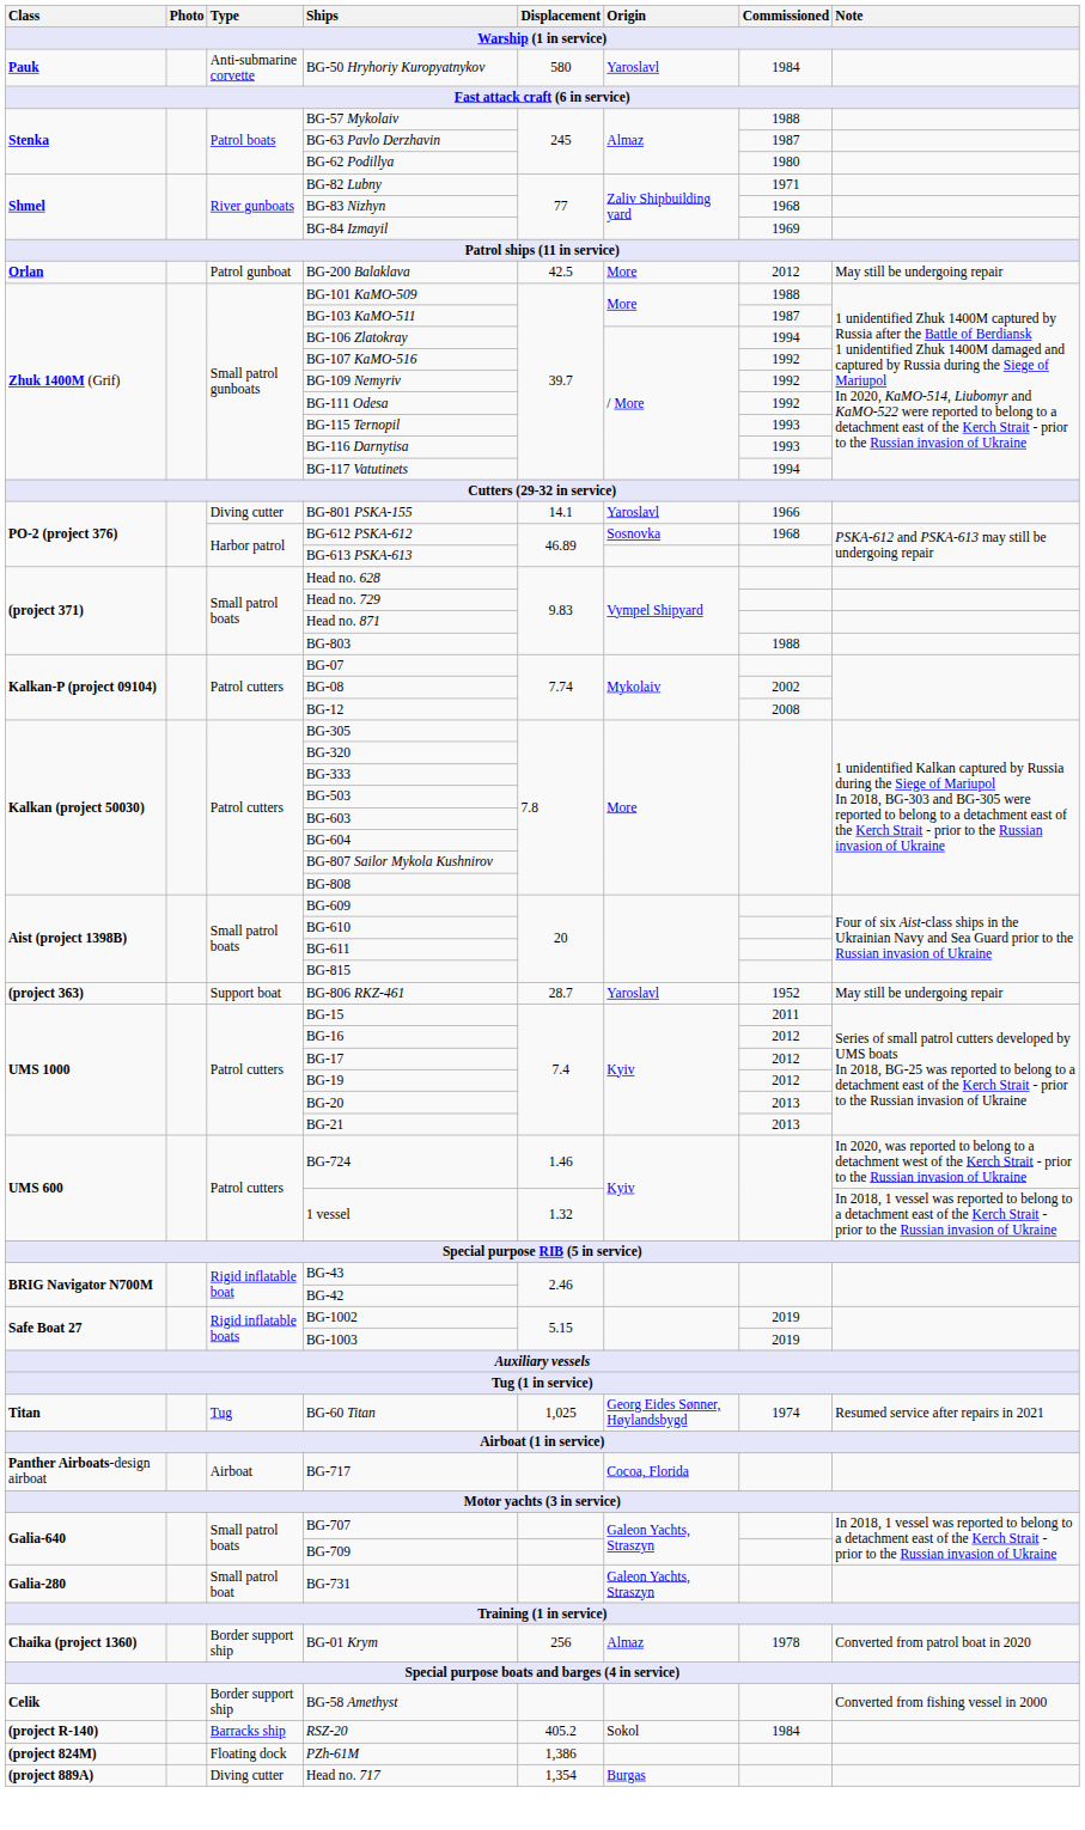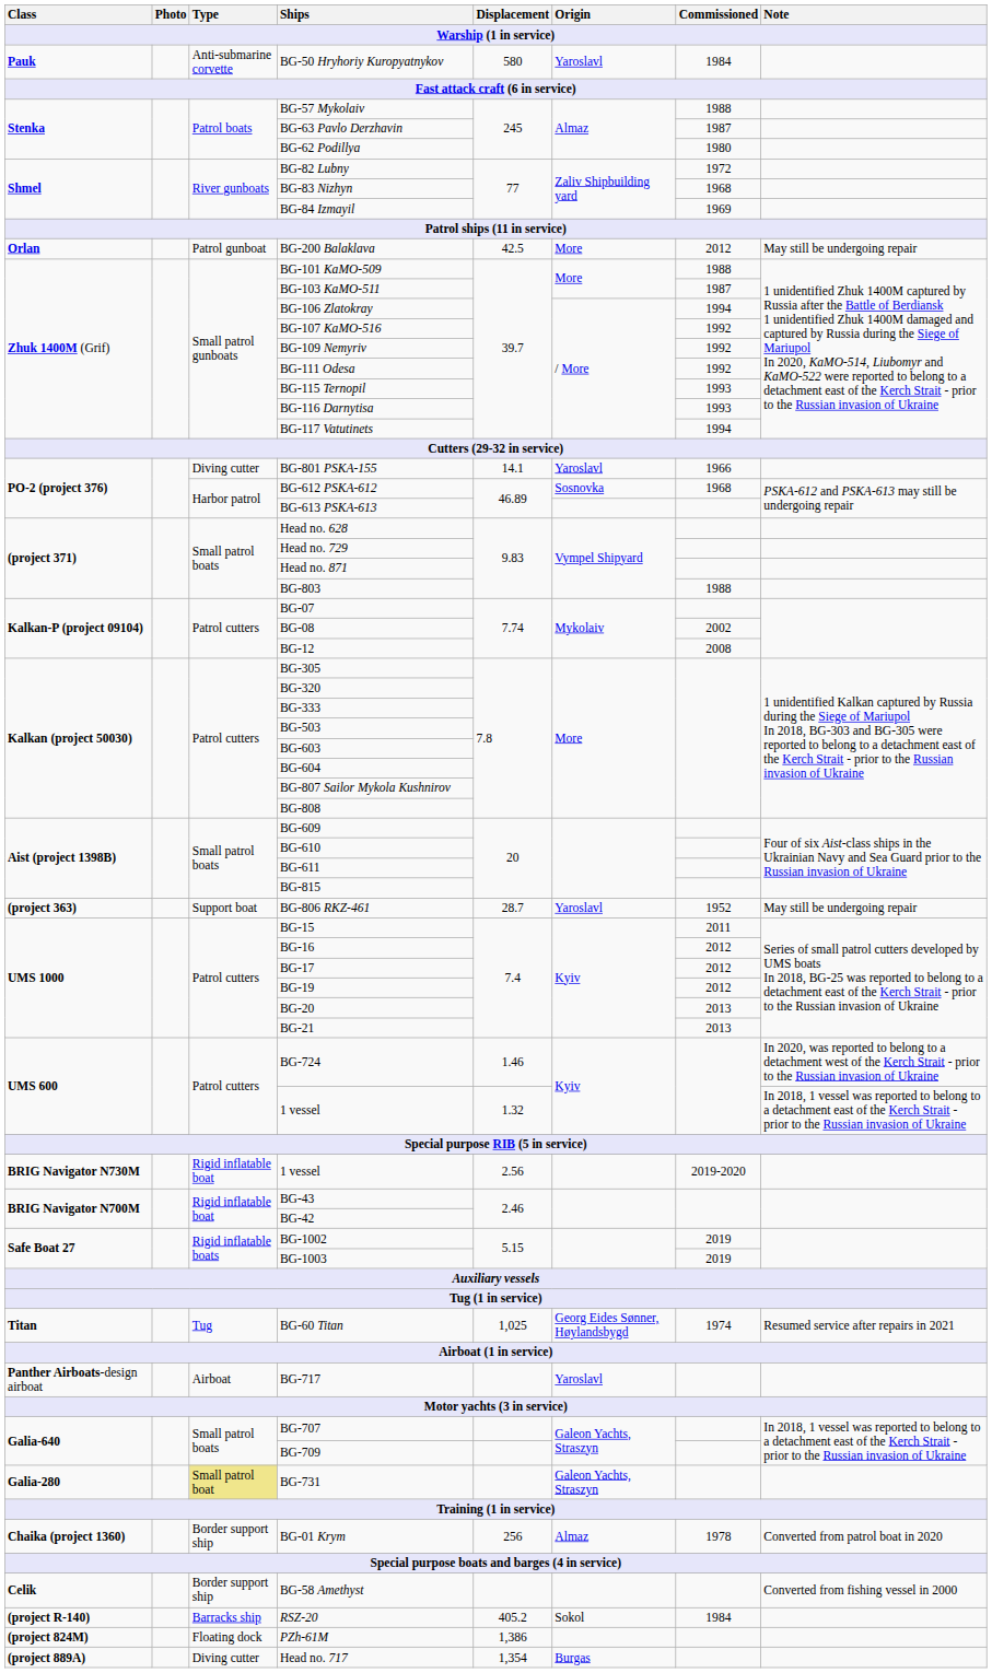 <table class="wikitable">
 <tr>
 <th style="text-align:left; width:15%;">Class</th>
 <th style="text-align:left;">Photo</th>
 <th style="text-align:left;">Type</th>
 <th style="text-align:left; width:20%;">Ships</th>
 <th style="text-align:left;">Displacement</th>
 <th style="text-align:left;">Origin</th>
 <th style="text-align:left;">Commissioned</th>
 <th style="text-align:left; width:23%;">Note</th>
 </tr>
 <tr>
 <th colspan="8" style="background: lavender;"><a href='#'>Warship</a> (1 in service)</th>
 </tr>
 <tr>
 <td><strong><a href='#'>Pauk</a></strong></td>
 <td></td>
 <td>Anti-submarine <a href='#'>corvette</a></td>
 <td>BG-50 <em>Hryhoriy Kuropyatnykov</em></td>
 <td style="text-align:center;">580</td>
 <td> <a href='#'>Yaroslavl</a></td>
 <td style="text-align:center;">1984</td>
 <td></td>
 </tr>
 <tr>
 <th colspan="8" style="background: lavender;"><a href='#'>Fast attack craft</a> (6 in service)</th>
 </tr>
 <tr>
 <td rowspan="3"><strong><a href='#'>Stenka</a></strong></td>
 <td rowspan="3"></td>
 <td rowspan="3"><a href='#'>Patrol boats</a></td>
 <td>BG-57 <em>Mykolaiv</em></td>
 <td rowspan="3" style="text-align:center;">245</td>
 <td rowspan="3"> <a href='#'>Almaz</a></td>
 <td style="text-align:center;">1988</td>
 <td></td>
 </tr>
 <tr>
 <td>BG-63 <em>Pavlo Derzhavin</em></td>
 <td style="text-align:center;">1987</td>
 <td></td>
 </tr>
 <tr>
 <td>BG-62 <em>Podillya</em></td>
 <td style="text-align:center;">1980</td>
 <td></td>
 </tr>
 <tr>
 <td rowspan="3"><strong><a href='#'>Shmel</a></strong></td>
 <td rowspan="3"></td>
 <td rowspan="3"><a href='#'>River gunboats</a></td>
 <td>BG-82 <em>Lubny</em></td>
 <td rowspan="3" style="text-align:center;">77</td>
 <td rowspan="3"> <a href='#'>Zaliv Shipbuilding yard</a></td>
-<td style="text-align:center;">1971</td>
+<td style="text-align:center;">1972</td>
 <td></td>
 </tr>
 <tr>
 <td>BG-83 <em>Nizhyn</em></td>
 <td style="text-align:center;">1968</td>
 <td></td>
 </tr>
 <tr>
 <td>BG-84 <em>Izmayil</em></td>
 <td style="text-align:center;">1969</td>
 <td></td>
 </tr>
 <tr>
 <th colspan="8" style="background: lavender;">Patrol ships (11 in service)</th>
 </tr>
 <tr>
 <td><strong><a href='#'>Orlan</a></strong></td>
 <td></td>
 <td>Patrol gunboat</td>
 <td>BG-200 <em>Balaklava</em></td>
 <td style="text-align:center;">42.5</td>
 <td> <a href='#'>More</a></td>
 <td style="text-align:center;">2012</td>
 <td>May still be undergoing repair</td>
 </tr>
 <tr>
 <td rowspan="9"><strong><a href='#'>Zhuk 1400M</a></strong> (Grif)</td>
 <td rowspan="9"></td>
 <td rowspan="9">Small patrol gunboats</td>
 <td>BG-101 <em>KaMO-509</em></td>
 <td rowspan="9" style="text-align:center;">39.7</td>
 <td rowspan="2"> <a href='#'>More</a></td>
 <td style="text-align:center;">1988</td>
 <td rowspan="9">1 unidentified Zhuk 1400M captured by Russia after the <a href='#'>Battle of Berdiansk</a> <br> 1 unidentified Zhuk 1400M damaged and captured by Russia during the <a href='#'>Siege of Mariupol</a> <br> In 2020, <em>KaMO-514</em>, <em>Liubomyr</em> and <em>KaMO-522</em>  were reported to belong to a detachment east of the <a href='#'>Kerch Strait</a> - prior to the <a href='#'>Russian invasion of Ukraine</a></td>
 </tr>
 <tr>
 <td>BG-103 <em>KaMO-511</em></td>
 <td style="text-align:center;">1987</td>
 </tr>
 <tr>
 <td>BG-106 <em>Zlatokray</em></td>
 <td rowspan="7">/ <a href='#'>More</a></td>
 <td style="text-align:center;">1994</td>
 </tr>
 <tr>
 <td>BG-107 <em>KaMO-516</em></td>
 <td style="text-align:center;">1992</td>
 </tr>
 <tr>
 <td>BG-109 <em>Nemyriv</em></td>
 <td style="text-align:center;">1992</td>
 </tr>
 <tr>
 <td>BG-111 <em>Odesa</em></td>
 <td style="text-align:center;">1992</td>
 </tr>
 <tr>
 <td>BG-115 <em>Ternopil</em></td>
 <td style="text-align:center;">1993</td>
 </tr>
 <tr>
 <td>BG-116 <em>Darnytisa</em></td>
 <td style="text-align:center;">1993</td>
 </tr>
 <tr>
 <td>BG-117 <em>Vatutinets</em></td>
 <td style="text-align:center;">1994</td>
 </tr>
 <tr>
 <th colspan="8" style="background: lavender;">Cutters (29-32 in service)</th>
 </tr>
 <tr>
 <td rowspan="3"><strong>PO-2 (project 376)</strong></td>
 <td rowspan="3"></td>
 <td>Diving cutter</td>
 <td>BG-801 <em>PSKA-155</em></td>
 <td style="text-align:center;">14.1</td>
 <td> <a href='#'>Yaroslavl</a></td>
 <td style="text-align:center;">1966</td>
 <td></td>
 </tr>
 <tr>
 <td rowspan="2">Harbor patrol</td>
 <td>BG-612 <em>PSKA-612</em></td>
 <td rowspan="2" style="text-align:center;">46.89</td>
 <td> <a href='#'>Sosnovka</a></td>
 <td style="text-align:center;">1968</td>
 <td rowspan="2"><em>PSKA-612</em> and <em>PSKA-613</em> may still be undergoing repair</td>
 </tr>
 <tr>
 <td>BG-613 <em>PSKA-613</em></td>
 <td></td>
 <td></td>
 </tr>
 <tr>
 <td rowspan="4"><strong>(project 371)</strong></td>
 <td rowspan="4"></td>
 <td rowspan="4">Small patrol boats</td>
 <td>Head no. <em>628</em></td>
 <td rowspan="4" style="text-align:center;">9.83</td>
 <td rowspan="4"> <a href='#'>Vympel Shipyard</a></td>
 <td></td>
 <td></td>
 </tr>
 <tr>
 <td>Head no. <em>729</em></td>
 <td></td>
 <td></td>
 </tr>
 <tr>
 <td>Head no. <em>871</em></td>
 <td></td>
 <td></td>
 </tr>
 <tr>
 <td>BG-803</td>
 <td style="text-align:center;">1988</td>
 <td></td>
 </tr>
 <tr>
 <td rowspan="3"><strong>Kalkan-P (project 09104)</strong></td>
 <td rowspan="3"></td>
 <td rowspan="3">Patrol cutters</td>
 <td>BG-07</td>
 <td rowspan="3" style="text-align:center;">7.74</td>
 <td rowspan="3"> <a href='#'>Mykolaiv</a></td>
 <td></td>
 <td rowspan="3"></td>
 </tr>
 <tr>
 <td>BG-08</td>
 <td style="text-align:center;">2002</td>
 </tr>
 <tr>
 <td>BG-12</td>
 <td style="text-align:center;">2008</td>
 </tr>
 <tr>
 <td rowspan="8"><strong>Kalkan (project 50030)</strong></td>
 <td rowspan="8"></td>
 <td rowspan="8">Patrol cutters</td>
 <td>BG-305</td>
 <td rowspan="8">7.8</td>
 <td rowspan="8"> <a href='#'>More</a></td>
 <td rowspan="8"></td>
 <td rowspan="8">1 unidentified Kalkan captured by Russia during the <a href='#'>Siege of Mariupol</a> <br> In 2018, BG-303 and BG-305 were reported to belong to a detachment east of the <a href='#'>Kerch Strait</a> - prior to the <a href='#'>Russian invasion of Ukraine</a></td>
 </tr>
 <tr>
 <td>BG-320</td>
 </tr>
 <tr>
 <td>BG-333</td>
 </tr>
 <tr>
 <td>BG-503</td>
 </tr>
 <tr>
 <td>BG-603</td>
 </tr>
 <tr>
 <td>BG-604</td>
 </tr>
 <tr>
 <td>BG-807 <em>Sailor Mykola Kushnirov</em></td>
 </tr>
 <tr>
 <td>BG-808</td>
 </tr>
 <tr>
 <td rowspan="4"><strong>Aist (project 1398B)</strong></td>
 <td rowspan="4"></td>
 <td rowspan="4">Small patrol boats</td>
 <td>BG-609</td>
 <td rowspan="4" style="text-align:center;">20</td>
 <td rowspan="4"></td>
 <td></td>
 <td rowspan="4">Four of six <em>Aist</em>-class ships in the Ukrainian Navy and Sea Guard prior to the <a href='#'>Russian invasion of Ukraine</a></td>
 </tr>
 <tr>
 <td>BG-610</td>
 <td></td>
 </tr>
 <tr>
 <td>BG-611</td>
 <td></td>
 </tr>
 <tr>
 <td>BG-815</td>
 <td></td>
 </tr>
 <tr>
 <td><strong>(project 363)</strong></td>
 <td></td>
 <td>Support boat</td>
 <td>BG-806 <em>RKZ-461</em></td>
 <td style="text-align:center;">28.7</td>
 <td> <a href='#'>Yaroslavl</a></td>
 <td style="text-align:center;">1952</td>
 <td>May still be undergoing repair</td>
 </tr>
 <tr>
 <td rowspan="6"><strong>UMS 1000</strong></td>
 <td rowspan="6"></td>
 <td rowspan="6">Patrol cutters</td>
 <td>BG-15</td>
 <td rowspan="6" style="text-align:center;">7.4</td>
 <td rowspan="6"> <a href='#'>Kyiv</a></td>
 <td style="text-align:center;">2011</td>
 <td rowspan="6">Series of small patrol cutters developed by UMS boats <br> In 2018, BG-25 was reported to belong to a detachment east of the <a href='#'>Kerch Strait</a> - prior to the Russian invasion of Ukraine</td>
 </tr>
 <tr>
 <td>BG-16</td>
 <td style="text-align:center;">2012</td>
 </tr>
 <tr>
 <td>BG-17</td>
 <td style="text-align:center;">2012</td>
 </tr>
 <tr>
 <td>BG-19</td>
 <td style="text-align:center;">2012</td>
 </tr>
 <tr>
 <td>BG-20</td>
 <td style="text-align:center;">2013</td>
 </tr>
 <tr>
 <td>BG-21</td>
 <td style="text-align:center;">2013</td>
 </tr>
 <tr>
 <td rowspan="2"><strong>UMS 600</strong></td>
 <td rowspan="2"></td>
 <td rowspan="2">Patrol cutters</td>
 <td>BG-724</td>
 <td style="text-align:center;">1.46</td>
 <td rowspan="2"> <a href='#'>Kyiv</a></td>
 <td rowspan="2"></td>
 <td>In 2020, was reported to belong to a detachment west of the <a href='#'>Kerch Strait</a> - prior to the <a href='#'>Russian invasion of Ukraine</a></td>
 </tr>
 <tr>
 <td>1 vessel</td>
 <td style="text-align:center;">1.32</td>
 <td>In 2018, 1 vessel was reported to belong to a detachment east of the <a href='#'>Kerch Strait</a> - prior to the <a href='#'>Russian invasion of Ukraine</a></td>
 </tr>
 <tr>
 <th colspan="8" style="background: lavender;">Special purpose <a href='#'>RIB</a> (5 in service)</th>
 </tr>
 <tr>
+<td><strong>BRIG Navigator N730M</strong></td>
+<td></td>
+<td><a href='#'>Rigid inflatable boat</a></td>
+<td>1 vessel</td>
+<td style="text-align:center;">2.56</td>
+<td></td>
+<td style="text-align:center;">2019-2020</td>
+<td></td>
+</tr>
+<tr>
 <td rowspan="2"><strong>BRIG Navigator N700M</strong></td>
 <td rowspan="2"></td>
 <td rowspan="2"><a href='#'>Rigid inflatable boat</a></td>
 <td>BG-43</td>
 <td rowspan="2" style="text-align:center;">2.46</td>
 <td rowspan="2"></td>
 <td rowspan="2"></td>
 <td rowspan="2"></td>
 </tr>
 <tr>
 <td>BG-42</td>
 </tr>
 <tr>
 <td rowspan="2"><strong>Safe Boat 27</strong></td>
 <td rowspan="2"></td>
 <td rowspan="2"><a href='#'>Rigid inflatable boats</a></td>
 <td>BG-1002</td>
 <td rowspan="2" style="text-align:center;">5.15</td>
 <td rowspan="2"></td>
 <td style="text-align:center;">2019</td>
 <td rowspan="2"></td>
 </tr>
 <tr>
 <td>BG-1003</td>
 <td style="text-align:center;">2019</td>
 </tr>
 <tr>
 <th colspan="8" style="background: lavender;"><em>Auxiliary vessels</em></th>
 </tr>
 <tr>
 <th colspan="8" style="background: lavender;">Tug (1 in service)</th>
 </tr>
 <tr>
 <td><strong>Titan</strong></td>
 <td></td>
 <td><a href='#'>Tug</a></td>
 <td>BG-60 <em>Titan</em></td>
 <td style="text-align:center;">1,025</td>
 <td> <a href='#'>Georg Eides Sønner, Høylandsbygd</a></td>
 <td style="text-align:center;">1974</td>
 <td>Resumed service after repairs in 2021</td>
 </tr>
 <tr>
 <th colspan="8" style="background: lavender;">Airboat (1 in service)</th>
 </tr>
 <tr>
 <td><strong>Panther Airboats</strong>-design airboat</td>
 <td></td>
 <td>Airboat</td>
 <td>BG-717</td>
 <td></td>
-<td> <a href='#'>Cocoa, Florida</a></td>
+<td> <a href='#'>Yaroslavl</a></td>
 <td></td>
 <td></td>
 </tr>
 <tr>
 <th colspan="8" style="background: lavender;">Motor yachts (3 in service)</th>
 </tr>
 <tr>
 <td rowspan="2"><strong>Galia-640</strong></td>
 <td rowspan="2"></td>
 <td rowspan="2">Small patrol boats</td>
 <td>BG-707</td>
 <td></td>
 <td rowspan="2"> <a href='#'>Galeon Yachts, Straszyn</a></td>
 <td></td>
 <td rowspan="2">In 2018, 1 vessel was reported to belong to a detachment east of the <a href='#'>Kerch Strait</a> - prior to the <a href='#'>Russian invasion of Ukraine</a></td>
 </tr>
 <tr>
 <td>BG-709</td>
 <td></td>
 <td></td>
 </tr>
 <tr>
 <td><strong>Galia-280</strong></td>
 <td></td>
-<td>Small patrol boat</td>
+<td style="background: khaki;">Small patrol boat</td>
 <td>BG-731</td>
 <td></td>
 <td> <a href='#'>Galeon Yachts, Straszyn</a></td>
 <td></td>
 <td></td>
 </tr>
 <tr>
 <th colspan="8" style="background: lavender;">Training (1 in service)</th>
 </tr>
 <tr>
 <td><strong>Chaika (project 1360)</strong></td>
 <td></td>
 <td>Border support ship</td>
 <td>BG-01 <em>Krym</em></td>
 <td style="text-align:center;">256</td>
 <td> <a href='#'>Almaz</a></td>
 <td style="text-align:center;">1978</td>
 <td>Converted from patrol boat in 2020</td>
 </tr>
 <tr>
 <th colspan="8" style="background: lavender;">Special purpose boats and barges (4 in service)</th>
 </tr>
 <tr>
 <td><strong>Celik</strong></td>
 <td></td>
 <td>Border support ship</td>
 <td>BG-58 <em>Amethyst</em></td>
 <td></td>
 <td></td>
 <td></td>
 <td>Converted from fishing vessel in 2000</td>
 </tr>
 <tr>
 <td><strong>(project R-140)</strong></td>
 <td></td>
 <td><a href='#'>Barracks ship</a></td>
 <td><em>RSZ-20</em></td>
 <td style="text-align:center;">405.2</td>
 <td> Sokol</td>
 <td style="text-align:center;">1984</td>
 <td></td>
 </tr>
 <tr>
 <td><strong>(project 824M)</strong></td>
 <td></td>
 <td>Floating dock</td>
 <td><em>PZh-61M</em></td>
 <td style="text-align:center;">1,386</td>
 <td></td>
 <td></td>
 <td></td>
 </tr>
 <tr>
 <td><strong>(project 889A)</strong></td>
 <td></td>
 <td>Diving cutter</td>
 <td>Head no. <em>717</em></td>
 <td style="text-align:center;">1,354</td>
 <td> <a href='#'>Burgas</a></td>
 <td></td>
 <td></td>
 </tr>
 </table>
